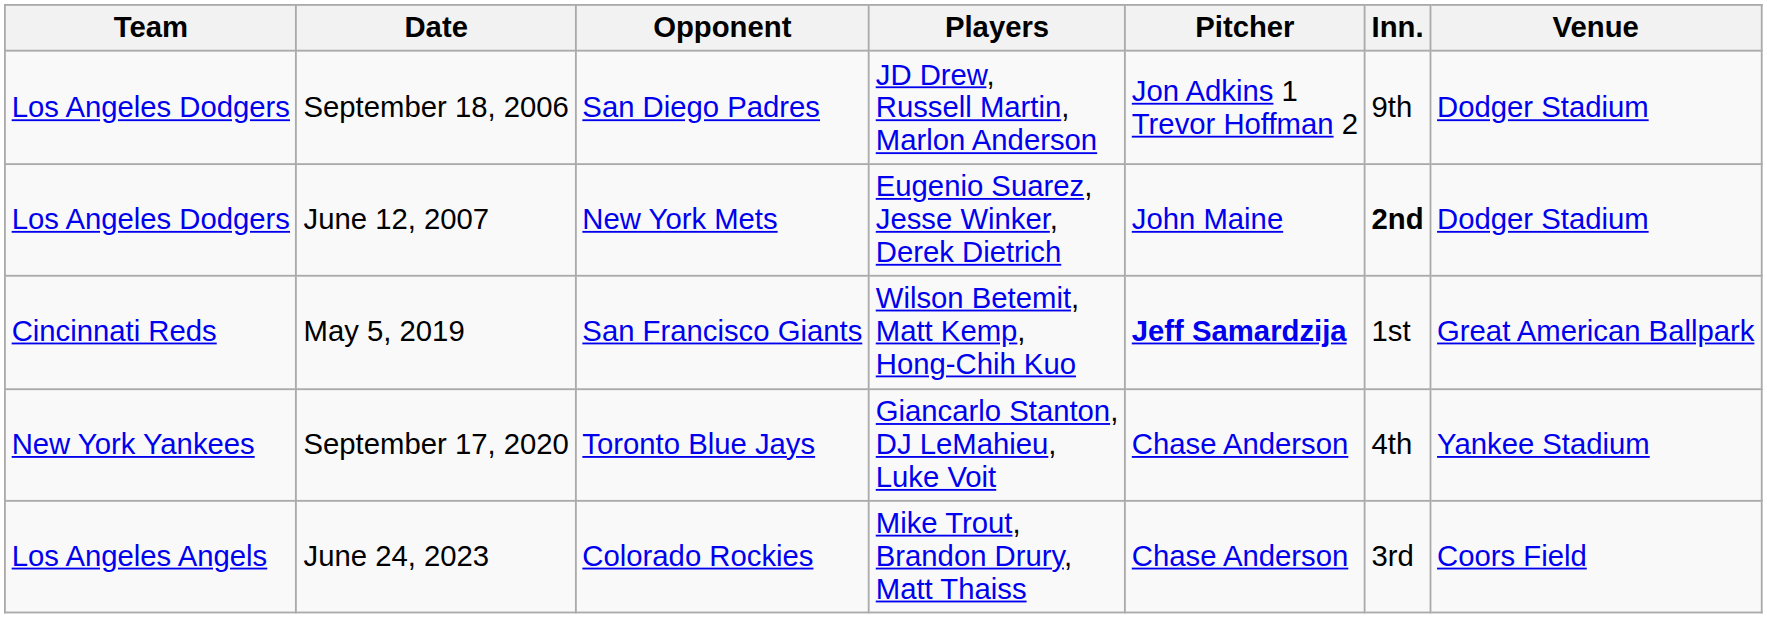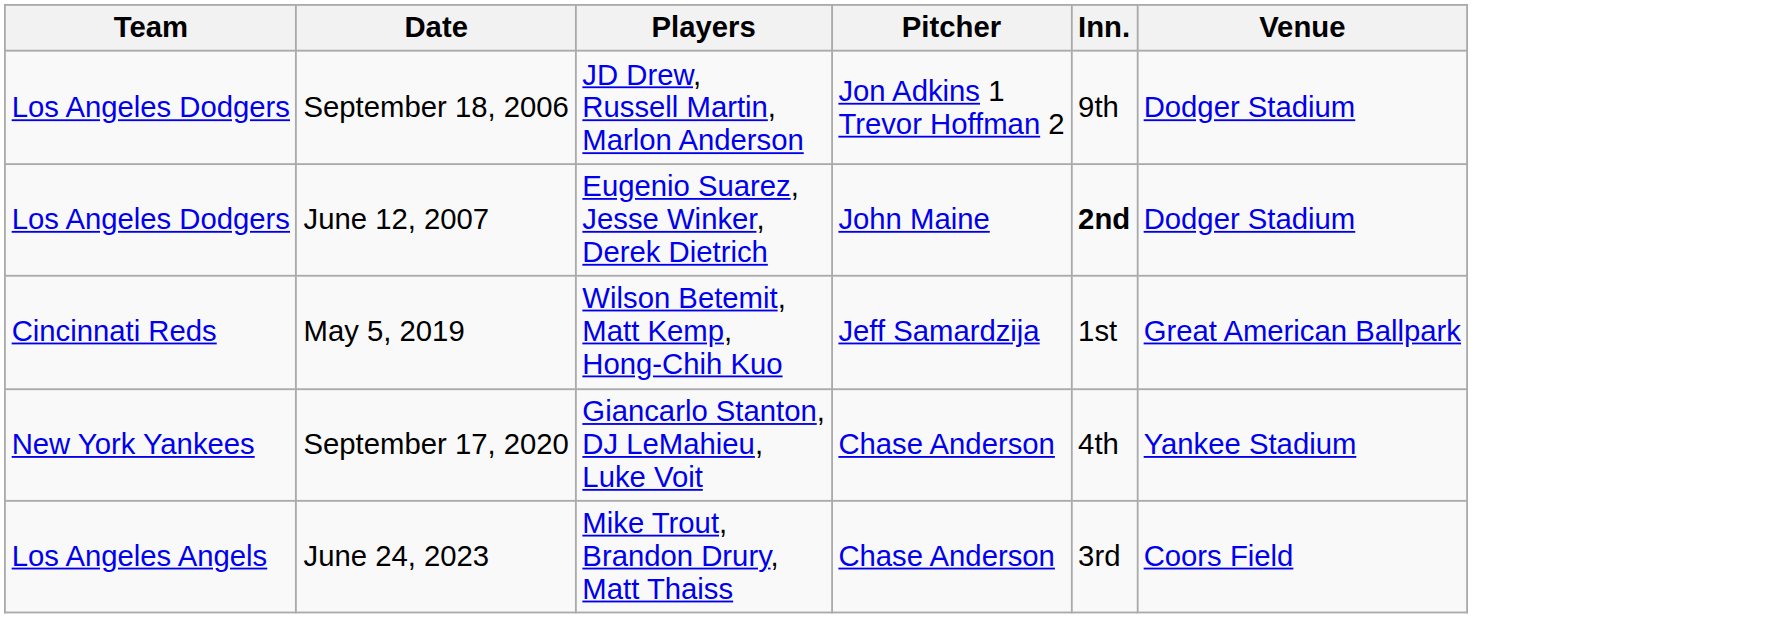 <table class="wikitable">
 <tr>
 <th>Team</th>
 <th>Date</th>
-<th>Opponent</th>
 <th>Players</th>
 <th>Pitcher</th>
 <th>Inn.</th>
 <th>Venue</th>
 </tr>
 <tr>
 <td><a href='#'>Los Angeles Dodgers</a></td>
 <td>September 18, 2006</td>
-<td><a href='#'>San Diego Padres</a></td>
 <td><a href='#'>JD Drew</a>,<br> <a href='#'>Russell Martin</a>,<br> <a href='#'>Marlon Anderson</a></td>
 <td><a href='#'>Jon Adkins</a> 1 <br><a href='#'>Trevor Hoffman</a> 2</td>
 <td>9th</td>
 <td><a href='#'>Dodger Stadium</a></td>
 </tr>
 <tr>
 <td><a href='#'>Los Angeles Dodgers</a></td>
 <td>June 12, 2007</td>
-<td><a href='#'>New York Mets</a></td>
 <td><a href='#'>Eugenio Suarez</a>,<br> <a href='#'>Jesse Winker</a>,<br> <a href='#'>Derek Dietrich</a></td>
 <td><a href='#'>John Maine</a></td>
 <td><strong>2nd</strong></td>
 <td><a href='#'>Dodger Stadium</a></td>
 </tr>
 <tr>
 <td><a href='#'>Cincinnati Reds</a></td>
 <td>May 5, 2019</td>
-<td><a href='#'>San Francisco Giants</a></td>
 <td><a href='#'>Wilson Betemit</a>,<br> <a href='#'>Matt Kemp</a>,<br> <a href='#'>Hong-Chih Kuo</a></td>
-<td><strong><a href='#'>Jeff Samardzija</a></strong></td>
+<td><a href='#'>Jeff Samardzija</a></td>
 <td>1st</td>
 <td><a href='#'>Great American Ballpark</a></td>
 </tr>
 <tr>
 <td><a href='#'>New York Yankees</a></td>
 <td>September 17, 2020</td>
-<td><a href='#'>Toronto Blue Jays</a></td>
 <td><a href='#'>Giancarlo Stanton</a>,<br> <a href='#'>DJ LeMahieu</a>,<br> <a href='#'>Luke Voit</a></td>
 <td><a href='#'>Chase Anderson</a></td>
 <td>4th</td>
 <td><a href='#'>Yankee Stadium</a></td>
 </tr>
 <tr>
 <td><a href='#'>Los Angeles Angels</a></td>
 <td>June 24, 2023</td>
-<td><a href='#'>Colorado Rockies</a></td>
 <td><a href='#'>Mike Trout</a>,<br> <a href='#'>Brandon Drury</a>,<br><a href='#'>Matt Thaiss</a></td>
 <td><a href='#'>Chase Anderson</a></td>
 <td>3rd</td>
 <td><a href='#'>Coors Field</a></td>
 </tr>
 </table>
